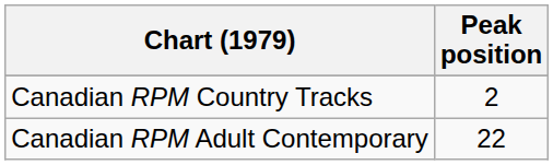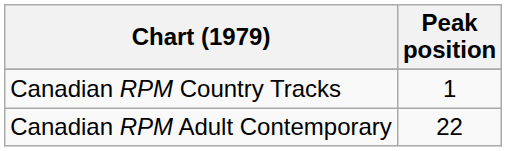 <table class="wikitable sortable">
 <tr>
 <th align="left">Chart (1979)</th>
 <th align="center">Peak<br>position</th>
 </tr>
 <tr>
 </tr>
 <tr>
 </tr>
 <tr>
 <td align="left">Canadian <em>RPM</em> Country Tracks</td>
-<td align="center">2</td>
+<td align="center">1</td>
 </tr>
 <tr>
 <td align="left">Canadian <em>RPM</em> Adult Contemporary</td>
 <td align="center">22</td>
 </tr>
 </table>
